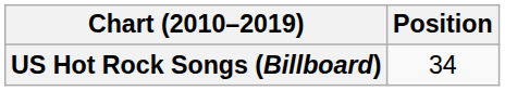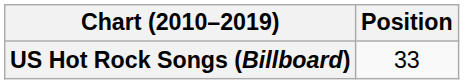 <table class="wikitable plainrowheaders" style="text-align:center">
 <tr>
 <th scope="col">Chart (2010–2019)</th>
 <th scope="col">Position</th>
 </tr>
 <tr>
 <th scope="row">US Hot Rock Songs (<em>Billboard</em>)</th>
-<td>34</td>
+<td>33</td>
 </tr>
 </table>
